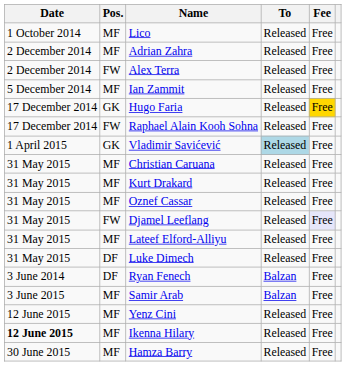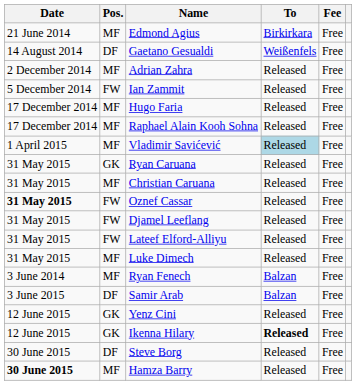 <table class="wikitable">
 <tr>
 <th>Date</th>
 <th>Pos.</th>
 <th>Name</th>
 <th>To</th>
 <th>Fee</th>
 <th></th>
 </tr>
 <tr>
-<td>1 October 2014</td>
+<td>21 June 2014</td>
 <td>MF</td>
-<td> <a href='#'>Lico</a></td>
-<td>Released</td>
+<td> <a href='#'>Edmond Agius</a></td>
+<td> <a href='#'>Birkirkara</a></td>
+<td>Free</td>
+<td></td>
+</tr>
+<tr>
+<td>14 August 2014</td>
+<td>DF</td>
+<td> <a href='#'>Gaetano Gesualdi</a></td>
+<td> <a href='#'>Weißenfels</a></td>
 <td>Free</td>
 <td></td>
 </tr>
 <tr>
 <td>2 December 2014</td>
 <td>MF</td>
 <td> <a href='#'>Adrian Zahra</a></td>
 <td>Released</td>
 <td>Free</td>
 <td></td>
 </tr>
 <tr>
-<td>2 December 2014</td>
+<td>5 December 2014</td>
 <td>FW</td>
-<td> <a href='#'>Alex Terra</a></td>
-<td>Released</td>
-<td>Free</td>
-<td></td>
-</tr>
-<tr>
-<td>5 December 2014</td>
-<td>MF</td>
 <td> <a href='#'>Ian Zammit</a></td>
 <td>Released</td>
 <td>Free</td>
 <td></td>
 </tr>
 <tr>
 <td>17 December 2014</td>
-<td>GK</td>
+<td>MF</td>
 <td> <a href='#'>Hugo Faria</a></td>
 <td>Released</td>
-<td style="background: gold;">Free</td>
+<td>Free</td>
 <td></td>
 </tr>
 <tr>
 <td>17 December 2014</td>
-<td>FW</td>
+<td>MF</td>
 <td> <a href='#'>Raphael Alain Kooh Sohna</a></td>
 <td>Released</td>
 <td>Free</td>
 <td></td>
 </tr>
 <tr>
 <td>1 April 2015</td>
-<td>GK</td>
+<td>MF</td>
 <td> <a href='#'>Vladimir Savićević</a></td>
 <td style="background: lightblue;">Released</td>
+<td>Free</td>
+<td></td>
+</tr>
+<tr>
+<td>31 May 2015</td>
+<td>GK</td>
+<td> <a href='#'>Ryan Caruana</a></td>
+<td>Released</td>
 <td>Free</td>
 <td></td>
 </tr>
 <tr>
 <td>31 May 2015</td>
 <td>MF</td>
 <td> <a href='#'>Christian Caruana</a></td>
 <td>Released</td>
 <td>Free</td>
 <td></td>
 </tr>
 <tr>
-<td>31 May 2015</td>
-<td>MF</td>
-<td> <a href='#'>Kurt Drakard</a></td>
-<td>Released</td>
-<td>Free</td>
-<td></td>
-</tr>
-<tr>
-<td>31 May 2015</td>
-<td>MF</td>
+<td><strong>31 May 2015</strong></td>
+<td>FW</td>
 <td> <a href='#'>Oznef Cassar</a></td>
 <td>Released</td>
 <td>Free</td>
 <td></td>
 </tr>
 <tr>
 <td>31 May 2015</td>
 <td>FW</td>
 <td> <a href='#'>Djamel Leeflang</a></td>
 <td>Released</td>
-<td style="background: lavender;">Free</td>
+<td>Free</td>
 <td></td>
 </tr>
 <tr>
 <td>31 May 2015</td>
-<td>MF</td>
+<td>FW</td>
 <td> <a href='#'>Lateef Elford-Alliyu</a></td>
 <td>Released</td>
 <td>Free</td>
 <td></td>
 </tr>
 <tr>
 <td>31 May 2015</td>
-<td>DF</td>
+<td>MF</td>
 <td> <a href='#'>Luke Dimech</a></td>
 <td>Released</td>
 <td>Free</td>
 <td></td>
 </tr>
 <tr>
 <td>3 June 2014</td>
-<td>DF</td>
+<td>MF</td>
 <td> <a href='#'>Ryan Fenech</a></td>
 <td> <a href='#'>Balzan</a></td>
 <td>Free</td>
 <td></td>
 </tr>
 <tr>
 <td>3 June 2015</td>
-<td>MF</td>
+<td>DF</td>
 <td> <a href='#'>Samir Arab</a></td>
 <td> <a href='#'>Balzan</a></td>
 <td>Free</td>
 <td></td>
 </tr>
 <tr>
 <td>12 June 2015</td>
-<td>MF</td>
+<td>GK</td>
 <td> <a href='#'>Yenz Cini</a></td>
 <td>Released</td>
 <td>Free</td>
 <td></td>
 </tr>
 <tr>
-<td><strong>12 June 2015</strong></td>
-<td>MF</td>
+<td>12 June 2015</td>
+<td>GK</td>
 <td> <a href='#'>Ikenna Hilary</a></td>
+<td><strong>Released</strong></td>
+<td>Free</td>
+<td></td>
+</tr>
+<tr>
+<td>30 June 2015</td>
+<td>DF</td>
+<td> <a href='#'>Steve Borg</a></td>
 <td>Released</td>
 <td>Free</td>
 <td></td>
 </tr>
 <tr>
-<td>30 June 2015</td>
+<td><strong>30 June 2015</strong></td>
 <td>MF</td>
 <td> <a href='#'>Hamza Barry</a></td>
 <td>Released</td>
 <td>Free</td>
 <td></td>
 </tr>
 </table>
